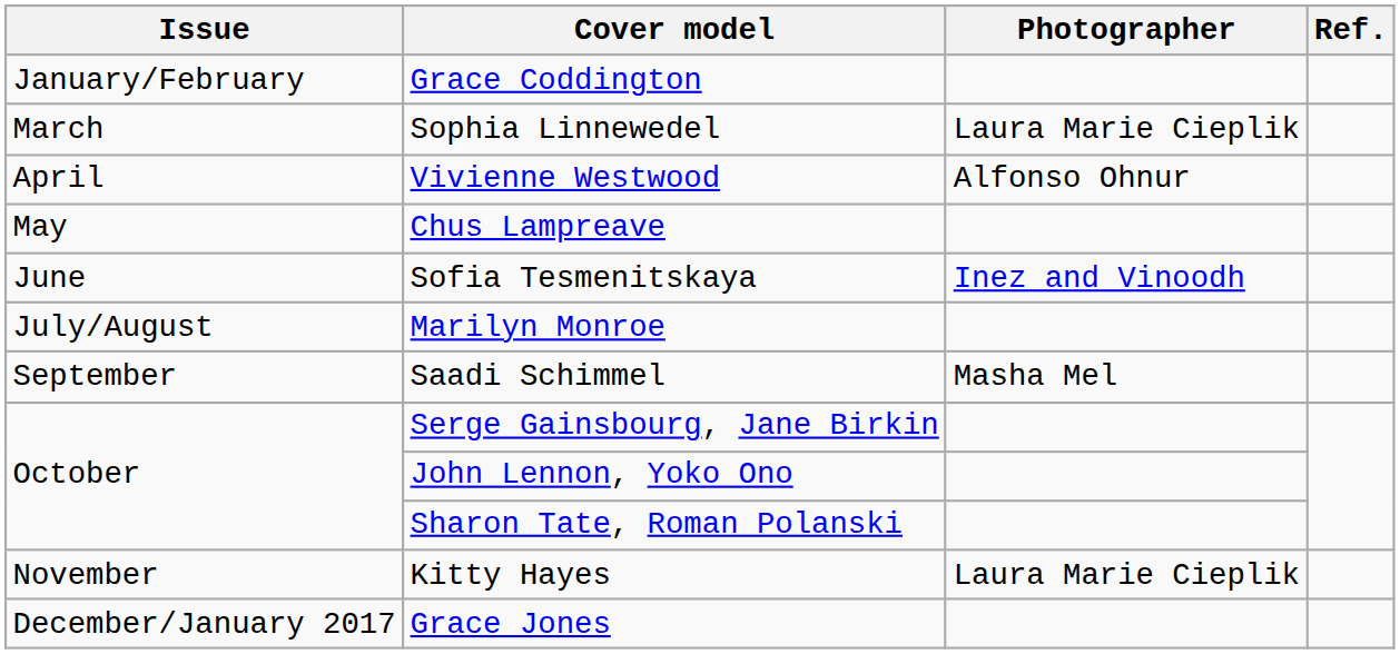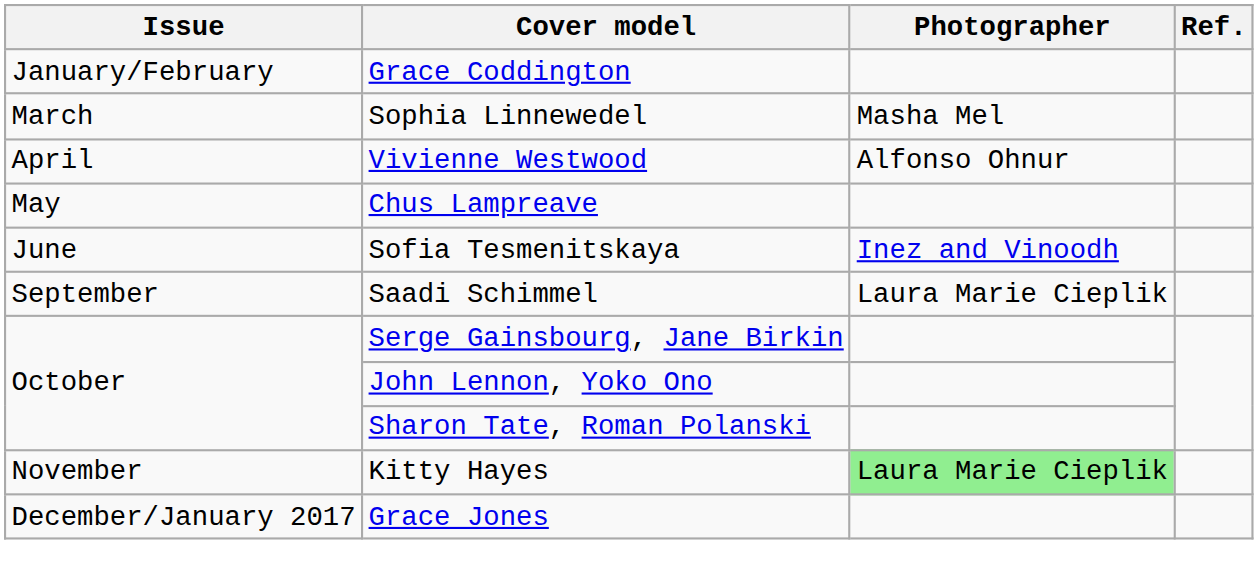 <table class="wikitable">
 <tr>
 <th>Issue</th>
 <th>Cover model</th>
 <th>Photographer</th>
 <th>Ref.</th>
 </tr>
 <tr>
 <td>January/February</td>
 <td><a href='#'>Grace Coddington</a></td>
 <td></td>
 <td></td>
 </tr>
 <tr>
 <td>March</td>
 <td>Sophia Linnewedel</td>
-<td>Laura Marie Cieplik</td>
+<td>Masha Mel</td>
 <td></td>
 </tr>
 <tr>
 <td>April</td>
 <td><a href='#'>Vivienne Westwood</a></td>
 <td>Alfonso Ohnur</td>
 <td></td>
 </tr>
 <tr>
 <td>May</td>
 <td><a href='#'>Chus Lampreave</a></td>
 <td></td>
 <td></td>
 </tr>
 <tr>
 <td>June</td>
 <td>Sofia Tesmenitskaya</td>
 <td><a href='#'>Inez and Vinoodh</a></td>
 <td></td>
 </tr>
 <tr>
-<td>July/August</td>
-<td><a href='#'>Marilyn Monroe</a></td>
-<td></td>
-<td></td>
-</tr>
-<tr>
 <td>September</td>
 <td>Saadi Schimmel</td>
-<td>Masha Mel</td>
+<td>Laura Marie Cieplik</td>
 <td></td>
 </tr>
 <tr>
 <td rowspan="3">October</td>
 <td><a href='#'>Serge Gainsbourg</a>, <a href='#'>Jane Birkin</a></td>
 <td></td>
 <td rowspan="3"></td>
 </tr>
 <tr>
 <td><a href='#'>John Lennon</a>, <a href='#'>Yoko Ono</a></td>
 <td></td>
 </tr>
 <tr>
 <td><a href='#'>Sharon Tate</a>, <a href='#'>Roman Polanski</a></td>
 <td></td>
 </tr>
 <tr>
 <td>November</td>
 <td>Kitty Hayes</td>
-<td>Laura Marie Cieplik</td>
+<td style="background: lightgreen;">Laura Marie Cieplik</td>
 <td></td>
 </tr>
 <tr>
 <td>December/January 2017</td>
 <td><a href='#'>Grace Jones</a></td>
 <td></td>
 <td></td>
 </tr>
 </table>
